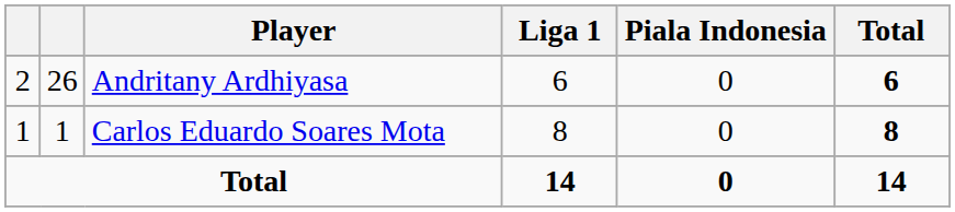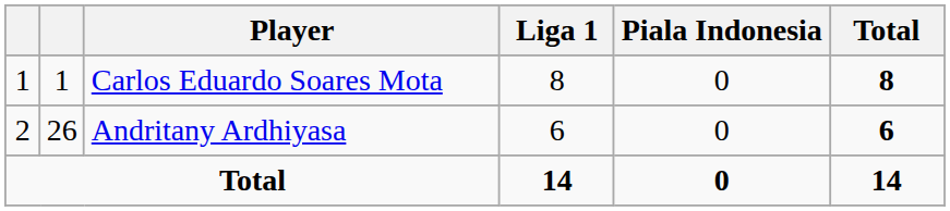 <table class="wikitable sortable" style="font-size: 95%; text-align: center;">
 <tr>
 <th width=10></th>
 <th width=10></th>
 <th width=200>Player</th>
 <th width=50>Liga 1</th>
 <th>Piala Indonesia</th>
 <th width=50>Total</th>
 </tr>
 <tr>
+<td>1</td>
+<td>1</td>
+<td align=left> <a href='#'>Carlos Eduardo Soares Mota</a></td>
+<td>8</td>
+<td>0</td>
+<td><strong>8</strong></td>
+</tr>
+<tr>
 <td>2</td>
 <td>26</td>
 <td align=left> <a href='#'>Andritany Ardhiyasa</a></td>
 <td>6</td>
 <td>0</td>
 <td><strong>6</strong></td>
-</tr>
-<tr>
-<td>1</td>
-<td>1</td>
-<td align=left> <a href='#'>Carlos Eduardo Soares Mota</a></td>
-<td>8</td>
-<td>0</td>
-<td><strong>8</strong></td>
 </tr>
 <tr class="sortbottom">
 <td colspan=3><strong>Total</strong></td>
 <td><strong>14</strong></td>
 <td><strong>0</strong></td>
 <td><strong>14</strong></td>
 </tr>
 </table>
